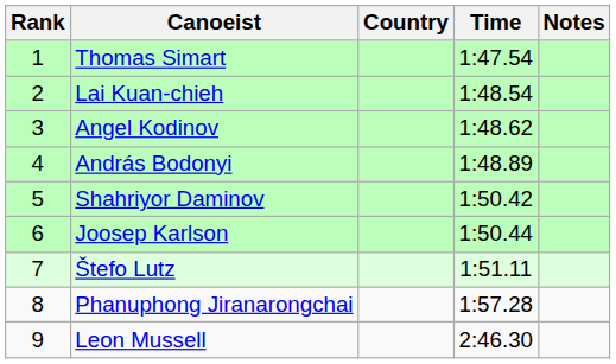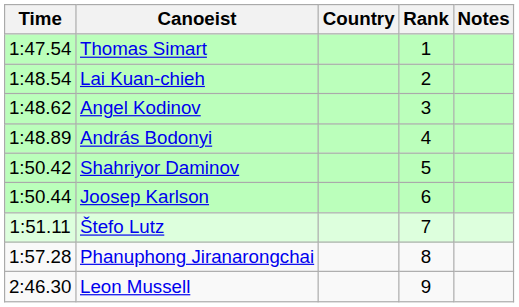 <table class="wikitable" style="text-align:center">
 <tr>
-<th>Rank</th>
+<th>Time</th>
 <th>Canoeist</th>
 <th>Country</th>
-<th>Time</th>
+<th>Rank</th>
 <th>Notes</th>
 </tr>
 <tr bgcolor=bbffbb>
-<td>1</td>
+<td>1:47.54</td>
 <td align="left"><a href='#'>Thomas Simart</a></td>
 <td align="left"></td>
-<td>1:47.54</td>
+<td>1</td>
 <td></td>
 </tr>
 <tr bgcolor=bbffbb>
-<td>2</td>
+<td>1:48.54</td>
 <td align="left"><a href='#'>Lai Kuan-chieh</a></td>
 <td align="left"></td>
-<td>1:48.54</td>
+<td>2</td>
 <td></td>
 </tr>
 <tr bgcolor=bbffbb>
-<td>3</td>
+<td>1:48.62</td>
 <td align="left"><a href='#'>Angel Kodinov</a></td>
 <td align="left"></td>
-<td>1:48.62</td>
+<td>3</td>
 <td></td>
 </tr>
 <tr bgcolor=bbffbb>
-<td>4</td>
+<td>1:48.89</td>
 <td align="left"><a href='#'>András Bodonyi</a></td>
 <td align="left"></td>
-<td>1:48.89</td>
+<td>4</td>
 <td></td>
 </tr>
 <tr bgcolor=bbffbb>
-<td>5</td>
+<td>1:50.42</td>
 <td align="left"><a href='#'>Shahriyor Daminov</a></td>
 <td align="left"></td>
-<td>1:50.42</td>
+<td>5</td>
 <td></td>
 </tr>
 <tr bgcolor=bbffbb>
-<td>6</td>
+<td>1:50.44</td>
 <td align="left"><a href='#'>Joosep Karlson</a></td>
 <td align="left"></td>
-<td>1:50.44</td>
+<td>6</td>
 <td></td>
 </tr>
 <tr bgcolor=ddffdd>
-<td>7</td>
+<td>1:51.11</td>
 <td align="left"><a href='#'>Štefo Lutz</a></td>
 <td align="left"></td>
-<td>1:51.11</td>
+<td>7</td>
 <td></td>
 </tr>
 <tr>
-<td>8</td>
+<td>1:57.28</td>
 <td align="left"><a href='#'>Phanuphong Jiranarongchai</a></td>
 <td align="left"></td>
-<td>1:57.28</td>
+<td>8</td>
 <td></td>
 </tr>
 <tr>
-<td>9</td>
+<td>2:46.30</td>
 <td align="left"><a href='#'>Leon Mussell</a></td>
 <td align="left"></td>
-<td>2:46.30</td>
+<td>9</td>
 <td></td>
 </tr>
 </table>
